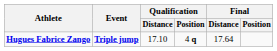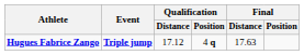 <table class=wikitable style=font-size:90%>
 <tr>
 <th rowspan=2>Athlete</th>
 <th rowspan=2>Event</th>
 <th colspan=2>Qualification</th>
 <th colspan=2>Final</th>
 </tr>
 <tr style=font-size:95%>
 <th>Distance</th>
 <th>Position</th>
 <th>Distance</th>
 <th>Position</th>
 </tr>
 <tr align=center>
 <td align=left><strong><a href='#'>Hugues Fabrice Zango</a></strong></td>
 <td align=left><strong><a href='#'>Triple jump</a></strong></td>
-<td>17.10</td>
+<td>17.12</td>
 <td>4 <strong>q</strong></td>
-<td>17.64</td>
+<td>17.63</td>
 <td></td>
 </tr>
 </table>
